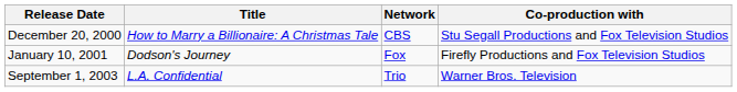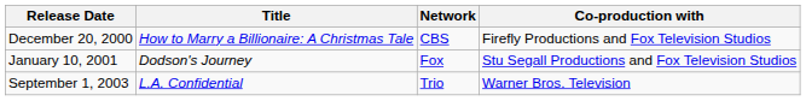 <table class="wikitable sortable">
 <tr>
 <th>Release Date</th>
 <th>Title</th>
 <th>Network</th>
 <th>Co-production with</th>
 </tr>
 <tr>
 <td>December 20, 2000</td>
 <td><em><a href='#'>How to Marry a Billionaire: A Christmas Tale</a></em></td>
 <td><a href='#'>CBS</a></td>
-<td><a href='#'>Stu Segall Productions</a> and <a href='#'>Fox Television Studios</a></td>
+<td>Firefly Productions and <a href='#'>Fox Television Studios</a></td>
 </tr>
 <tr>
 <td>January 10, 2001</td>
 <td><em>Dodson's Journey</em></td>
 <td><a href='#'>Fox</a></td>
-<td>Firefly Productions and <a href='#'>Fox Television Studios</a></td>
+<td><a href='#'>Stu Segall Productions</a> and <a href='#'>Fox Television Studios</a></td>
 </tr>
 <tr>
 <td>September 1, 2003</td>
 <td><em><a href='#'>L.A. Confidential</a></em></td>
 <td><a href='#'>Trio</a></td>
 <td><a href='#'>Warner Bros. Television</a></td>
 </tr>
 </table>
